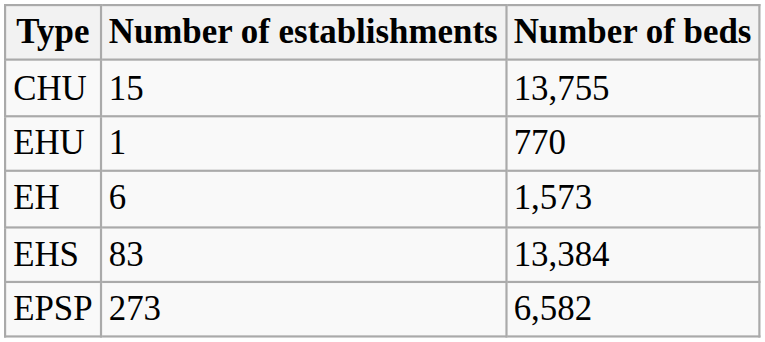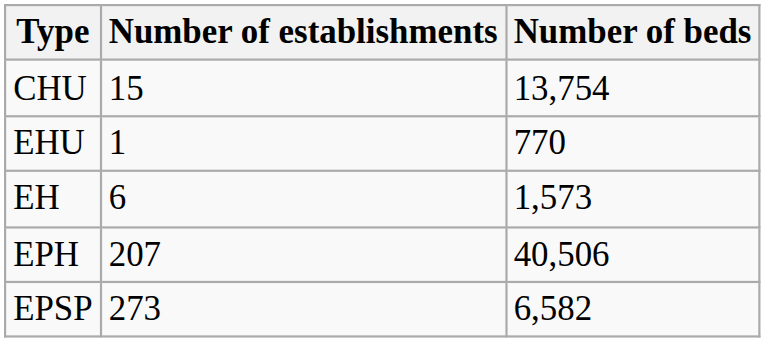 <table class="wikitable sortable plainrowheaders" summary="Public health establishments in Algeria">
 <tr>
 <th>Type</th>
 <th>Number of establishments</th>
 <th>Number of beds</th>
 </tr>
 <tr>
 <td>CHU</td>
 <td>15</td>
-<td>13,755</td>
+<td>13,754</td>
 </tr>
 <tr>
 <td>EHU</td>
 <td>1</td>
 <td>770</td>
 </tr>
 <tr>
 <td>EH</td>
 <td>6</td>
 <td>1,573</td>
 </tr>
 <tr>
-<td>EHS</td>
-<td>83</td>
-<td>13,384</td>
+<td>EPH</td>
+<td>207</td>
+<td>40,506</td>
 </tr>
 <tr>
 <td>EPSP</td>
 <td>273</td>
 <td>6,582</td>
 </tr>
 </table>
